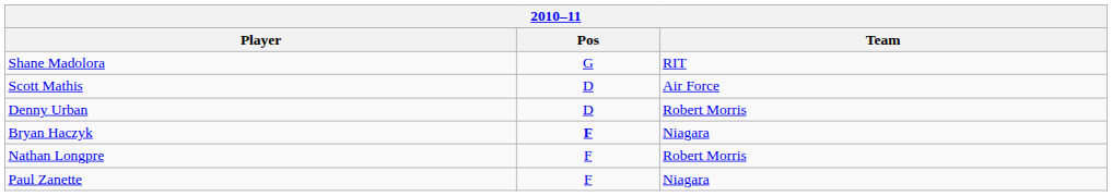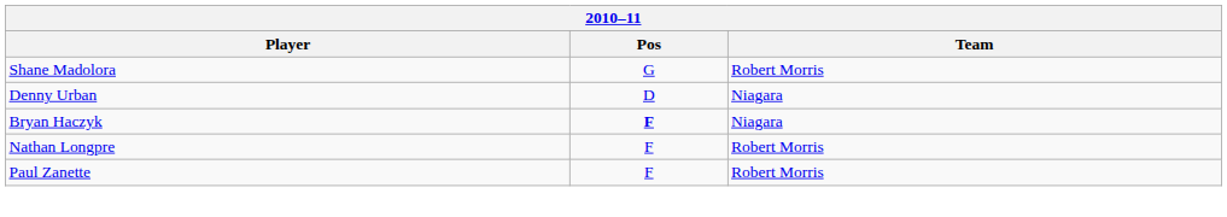 <table class="wikitable" width=95%>
 <tr>
 <th colspan=3><a href='#'>2010–11</a></th>
 </tr>
 <tr>
 <th>Player</th>
 <th>Pos</th>
 <th>Team</th>
 </tr>
 <tr>
 <td><a href='#'>Shane Madolora</a></td>
 <td style="text-align:center;"><a href='#'>G</a></td>
-<td><a href='#'>RIT</a></td>
-</tr>
-<tr>
-<td><a href='#'>Scott Mathis</a></td>
-<td style="text-align:center;"><a href='#'>D</a></td>
-<td><a href='#'>Air Force</a></td>
+<td><a href='#'>Robert Morris</a></td>
 </tr>
 <tr>
 <td><a href='#'>Denny Urban</a></td>
 <td style="text-align:center;"><a href='#'>D</a></td>
-<td><a href='#'>Robert Morris</a></td>
+<td><a href='#'>Niagara</a></td>
 </tr>
 <tr>
 <td><a href='#'>Bryan Haczyk</a></td>
 <td style="text-align:center;"><strong><a href='#'>F</a></strong></td>
 <td><a href='#'>Niagara</a></td>
 </tr>
 <tr>
 <td><a href='#'>Nathan Longpre</a></td>
 <td style="text-align:center;"><a href='#'>F</a></td>
 <td><a href='#'>Robert Morris</a></td>
 </tr>
 <tr>
 <td><a href='#'>Paul Zanette</a></td>
 <td style="text-align:center;"><a href='#'>F</a></td>
-<td><a href='#'>Niagara</a></td>
+<td><a href='#'>Robert Morris</a></td>
 </tr>
 </table>
